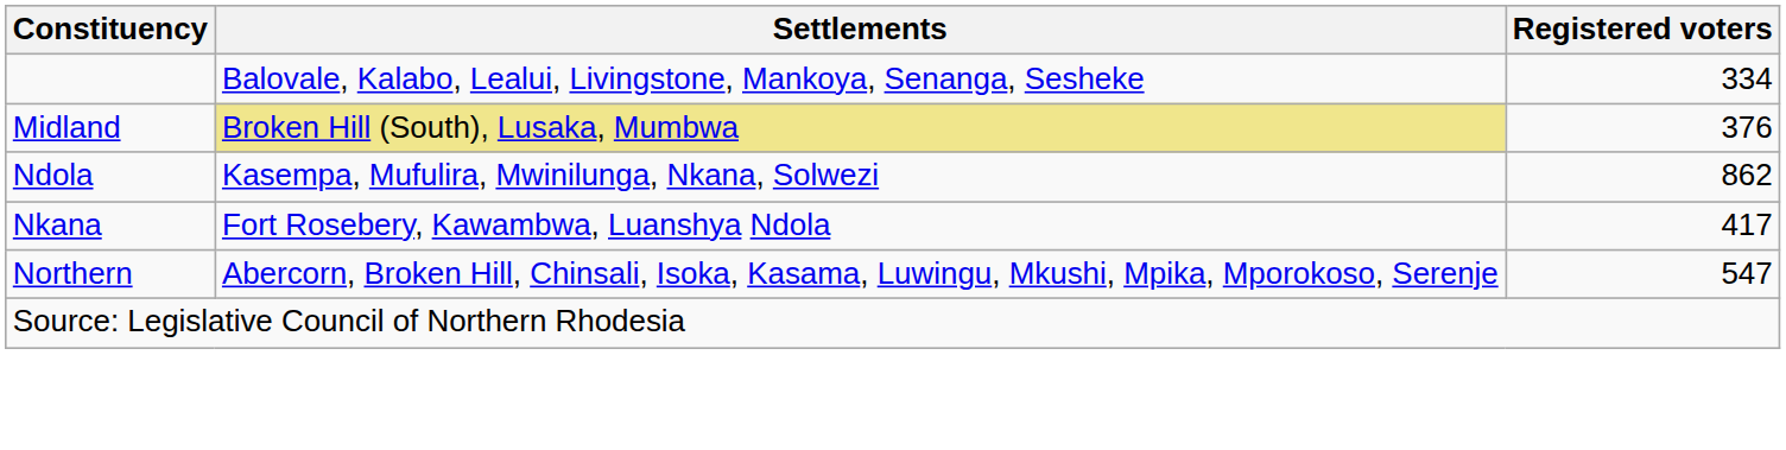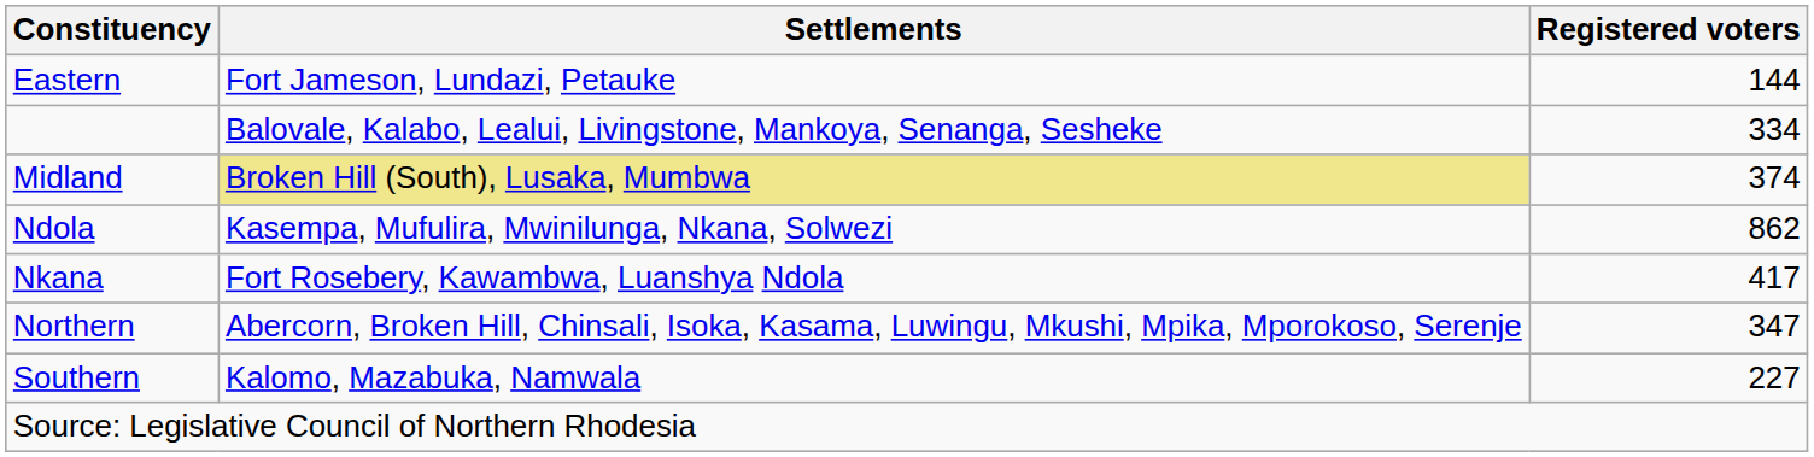 <table class=wikitable>
 <tr>
 <th>Constituency</th>
 <th>Settlements</th>
 <th>Registered voters</th>
+</tr>
+<tr>
+<td><a href='#'>Eastern</a></td>
+<td><a href='#'>Fort Jameson</a>, <a href='#'>Lundazi</a>, <a href='#'>Petauke</a></td>
+<td align=right>144</td>
 </tr>
 <tr>
 <td></td>
 <td><a href='#'>Balovale</a>, <a href='#'>Kalabo</a>, <a href='#'>Lealui</a>, <a href='#'>Livingstone</a>, <a href='#'>Mankoya</a>, <a href='#'>Senanga</a>, <a href='#'>Sesheke</a></td>
 <td align=right>334</td>
 </tr>
 <tr>
 <td><a href='#'>Midland</a></td>
 <td style="background: khaki;"><a href='#'>Broken Hill</a> (South), <a href='#'>Lusaka</a>, <a href='#'>Mumbwa</a></td>
-<td align=right>376</td>
+<td align=right>374</td>
 </tr>
 <tr>
 <td><a href='#'>Ndola</a></td>
 <td><a href='#'>Kasempa</a>, <a href='#'>Mufulira</a>, <a href='#'>Mwinilunga</a>, <a href='#'>Nkana</a>, <a href='#'>Solwezi</a></td>
 <td align=right>862</td>
 </tr>
 <tr>
 <td><a href='#'>Nkana</a></td>
 <td><a href='#'>Fort Rosebery</a>, <a href='#'>Kawambwa</a>, <a href='#'>Luanshya</a> <a href='#'>Ndola</a></td>
 <td align=right>417</td>
 </tr>
 <tr>
 <td><a href='#'>Northern</a></td>
 <td><a href='#'>Abercorn</a>, <a href='#'>Broken Hill</a>, <a href='#'>Chinsali</a>, <a href='#'>Isoka</a>, <a href='#'>Kasama</a>, <a href='#'>Luwingu</a>, <a href='#'>Mkushi</a>, <a href='#'>Mpika</a>, <a href='#'>Mporokoso</a>, <a href='#'>Serenje</a></td>
-<td align=right>547</td>
+<td align=right>347</td>
+</tr>
+<tr>
+<td><a href='#'>Southern</a></td>
+<td><a href='#'>Kalomo</a>, <a href='#'>Mazabuka</a>, <a href='#'>Namwala</a></td>
+<td align=right>227</td>
 </tr>
 <tr>
 <td colspan=3>Source: Legislative Council of Northern Rhodesia</td>
 </tr>
 </table>
